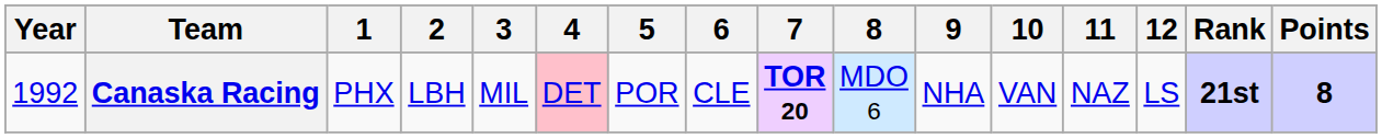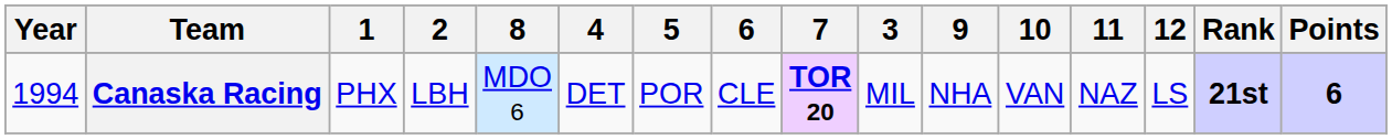 <table class="wikitable" style="text-align:center; font-size:90%">
 <tr>
 <th>Year</th>
 <th>Team</th>
 <th>1</th>
 <th>2</th>
-<th>3</th>
+<th>8</th>
 <th>4</th>
 <th>5</th>
 <th>6</th>
 <th>7</th>
-<th>8</th>
+<th>3</th>
 <th>9</th>
 <th>10</th>
 <th>11</th>
 <th>12</th>
 <th>Rank</th>
 <th>Points</th>
 </tr>
 <tr>
-<td><a href='#'>1992</a></td>
+<td><a href='#'>1994</a></td>
 <th><a href='#'>Canaska Racing</a></th>
 <td><a href='#'>PHX</a></td>
 <td><a href='#'>LBH</a></td>
-<td><a href='#'>MIL</a></td>
-<td style="background: pink;"><a href='#'>DET</a></td>
+<td style="background:#CFEAFF;"><a href='#'>MDO</a><br><small>6</small></td>
+<td><a href='#'>DET</a></td>
 <td><a href='#'>POR</a></td>
 <td><a href='#'>CLE</a></td>
 <td style="background:#EFCFFF;"><strong><a href='#'>TOR</a><br><small>20</small></strong></td>
-<td style="background:#CFEAFF;"><a href='#'>MDO</a><br><small>6</small></td>
+<td><a href='#'>MIL</a></td>
 <td><a href='#'>NHA</a></td>
 <td><a href='#'>VAN</a></td>
 <td><a href='#'>NAZ</a></td>
 <td><a href='#'>LS</a></td>
 <td style="background:#CFCFFF;"><strong>21st</strong></td>
-<td style="background:#CFCFFF;"><strong>8</strong></td>
+<td style="background:#CFCFFF;"><strong>6</strong></td>
 </tr>
 </table>
